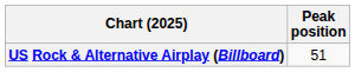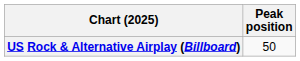 <table class="wikitable plainrowheaders" style="text-align: center;">
 <tr>
 <th>Chart (2025)</th>
 <th>Peak<br>position</th>
 </tr>
 <tr>
 <th scope="row"><a href='#'>US</a> <a href='#'>Rock & Alternative Airplay</a> (<em><a href='#'>Billboard</a></em>)</th>
-<td>51</td>
+<td>50</td>
 </tr>
 </table>
